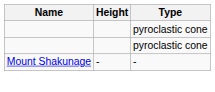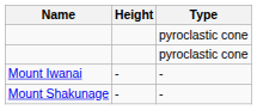 <table class="wikitable">
 <tr>
 <th>Name</th>
 <th>Height</th>
 <th>Type</th>
 </tr>
 <tr>
 <td></td>
 <td></td>
 <td>pyroclastic cone</td>
 </tr>
 <tr>
 <td></td>
 <td></td>
 <td>pyroclastic cone</td>
 </tr>
 <tr>
+<td><a href='#'>Mount Iwanai</a></td>
+<td>-</td>
+<td>-</td>
+</tr>
+<tr>
 <td><a href='#'>Mount Shakunage</a></td>
 <td>-</td>
 <td>-</td>
 </tr>
 </table>
